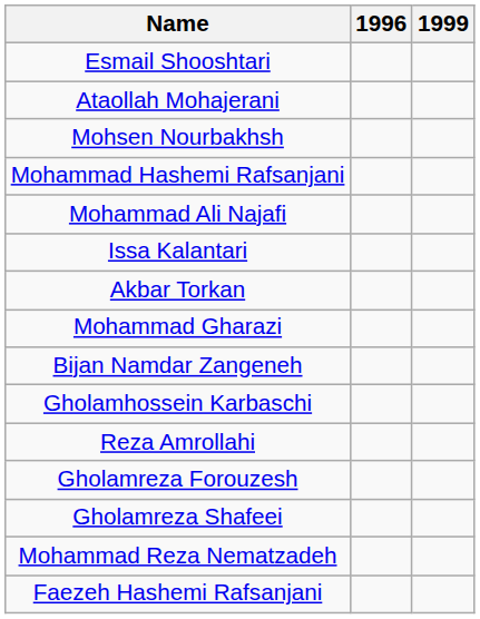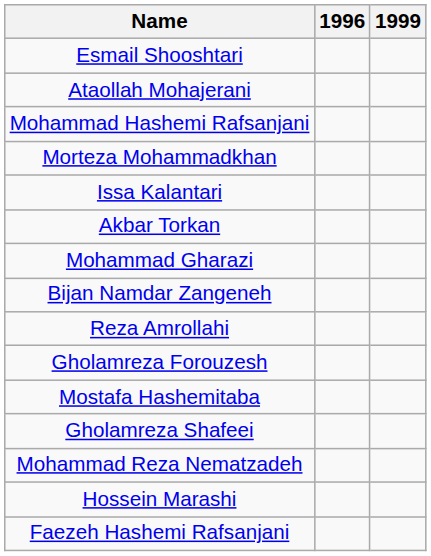 <table class="wikitable" style="text-align:center; font-size:85%; line-height:16px;">
 <tr>
 <th>Name</th>
 <th>1996</th>
 <th>1999</th>
 </tr>
 <tr>
 <td><a href='#'>Esmail Shooshtari</a></td>
 <td></td>
 <td></td>
 </tr>
 <tr>
 <td><a href='#'>Ataollah Mohajerani</a></td>
 <td></td>
 <td></td>
 </tr>
 <tr>
-<td><a href='#'>Mohsen Nourbakhsh</a></td>
-<td></td>
-<td></td>
-</tr>
-<tr>
 <td><a href='#'>Mohammad Hashemi Rafsanjani</a></td>
 <td></td>
 <td></td>
 </tr>
 <tr>
-<td><a href='#'>Mohammad Ali Najafi</a></td>
+<td><a href='#'>Morteza Mohammadkhan</a></td>
 <td></td>
 <td></td>
 </tr>
 <tr>
 <td><a href='#'>Issa Kalantari</a></td>
 <td></td>
 <td></td>
 </tr>
 <tr>
 <td><a href='#'>Akbar Torkan</a></td>
 <td></td>
 <td></td>
 </tr>
 <tr>
 <td><a href='#'>Mohammad Gharazi</a></td>
 <td></td>
 <td></td>
 </tr>
 <tr>
 <td><a href='#'>Bijan Namdar Zangeneh</a></td>
 <td></td>
 <td></td>
 </tr>
 <tr>
-<td><a href='#'>Gholamhossein Karbaschi</a></td>
-<td></td>
-<td></td>
-</tr>
-<tr>
 <td><a href='#'>Reza Amrollahi</a></td>
 <td></td>
 <td></td>
 </tr>
 <tr>
 <td><a href='#'>Gholamreza Forouzesh</a></td>
+<td></td>
+<td></td>
+</tr>
+<tr>
+<td><a href='#'>Mostafa Hashemitaba</a></td>
 <td></td>
 <td></td>
 </tr>
 <tr>
 <td><a href='#'>Gholamreza Shafeei</a></td>
 <td></td>
 <td></td>
 </tr>
 <tr>
 <td><a href='#'>Mohammad Reza Nematzadeh</a></td>
 <td></td>
 <td></td>
 </tr>
 <tr>
+<td><a href='#'>Hossein Marashi</a></td>
+<td></td>
+<td></td>
+</tr>
+<tr>
 <td><a href='#'>Faezeh Hashemi Rafsanjani</a></td>
 <td></td>
 <td></td>
 </tr>
 </table>
